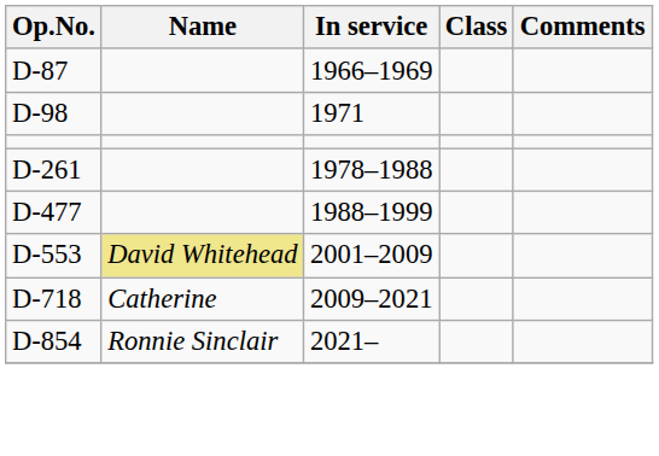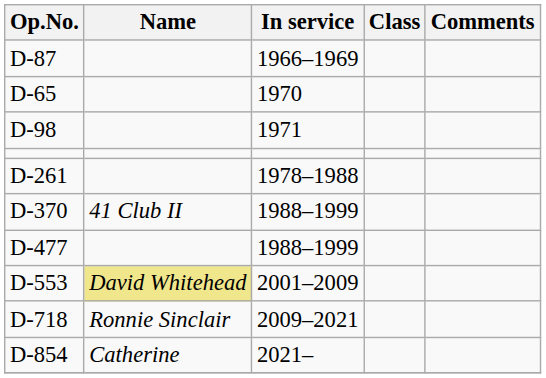 <table class="wikitable">
 <tr>
 <th>Op.No.</th>
 <th>Name</th>
 <th>In service</th>
 <th>Class</th>
 <th>Comments</th>
 </tr>
 <tr>
 <td>D-87</td>
 <td></td>
 <td>1966–1969</td>
+<td></td>
+<td></td>
+</tr>
+<tr>
+<td>D-65</td>
+<td></td>
+<td>1970</td>
 <td></td>
 <td></td>
 </tr>
 <tr>
 <td>D-98</td>
 <td></td>
 <td>1971</td>
 <td></td>
 <td></td>
 </tr>
 <tr>
 <td></td>
 <td></td>
 <td></td>
 <td></td>
 <td></td>
 </tr>
 <tr>
 <td>D-261</td>
 <td></td>
 <td>1978–1988</td>
 <td></td>
 <td></td>
 </tr>
 <tr>
+<td>D-370</td>
+<td><em>41 Club II</em></td>
+<td>1988–1999</td>
+<td></td>
+<td></td>
+</tr>
+<tr>
 <td>D-477</td>
 <td></td>
 <td>1988–1999</td>
 <td></td>
 <td></td>
 </tr>
 <tr>
 <td>D-553</td>
 <td style="background: khaki;"><em>David Whitehead</em></td>
 <td>2001–2009</td>
 <td></td>
 <td></td>
 </tr>
 <tr>
 <td>D-718</td>
-<td><em>Catherine</em></td>
+<td><em>Ronnie Sinclair	</em></td>
 <td>2009–2021</td>
 <td></td>
 <td></td>
 </tr>
 <tr>
 <td>D-854</td>
-<td><em>Ronnie Sinclair	</em></td>
+<td><em>Catherine</em></td>
 <td>2021–</td>
 <td></td>
 <td></td>
 </tr>
 <tr>
 </tr>
 </table>
